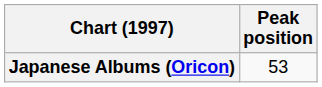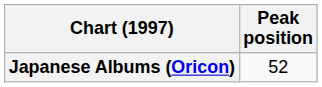 <table class="wikitable plainrowheaders" style="text-align:center">
 <tr>
 <th scope="col">Chart (1997)</th>
 <th scope="col">Peak<br>position</th>
 </tr>
 <tr>
 <th scope="row">Japanese Albums (<a href='#'>Oricon</a>)</th>
-<td>53</td>
+<td>52</td>
 </tr>
 </table>
